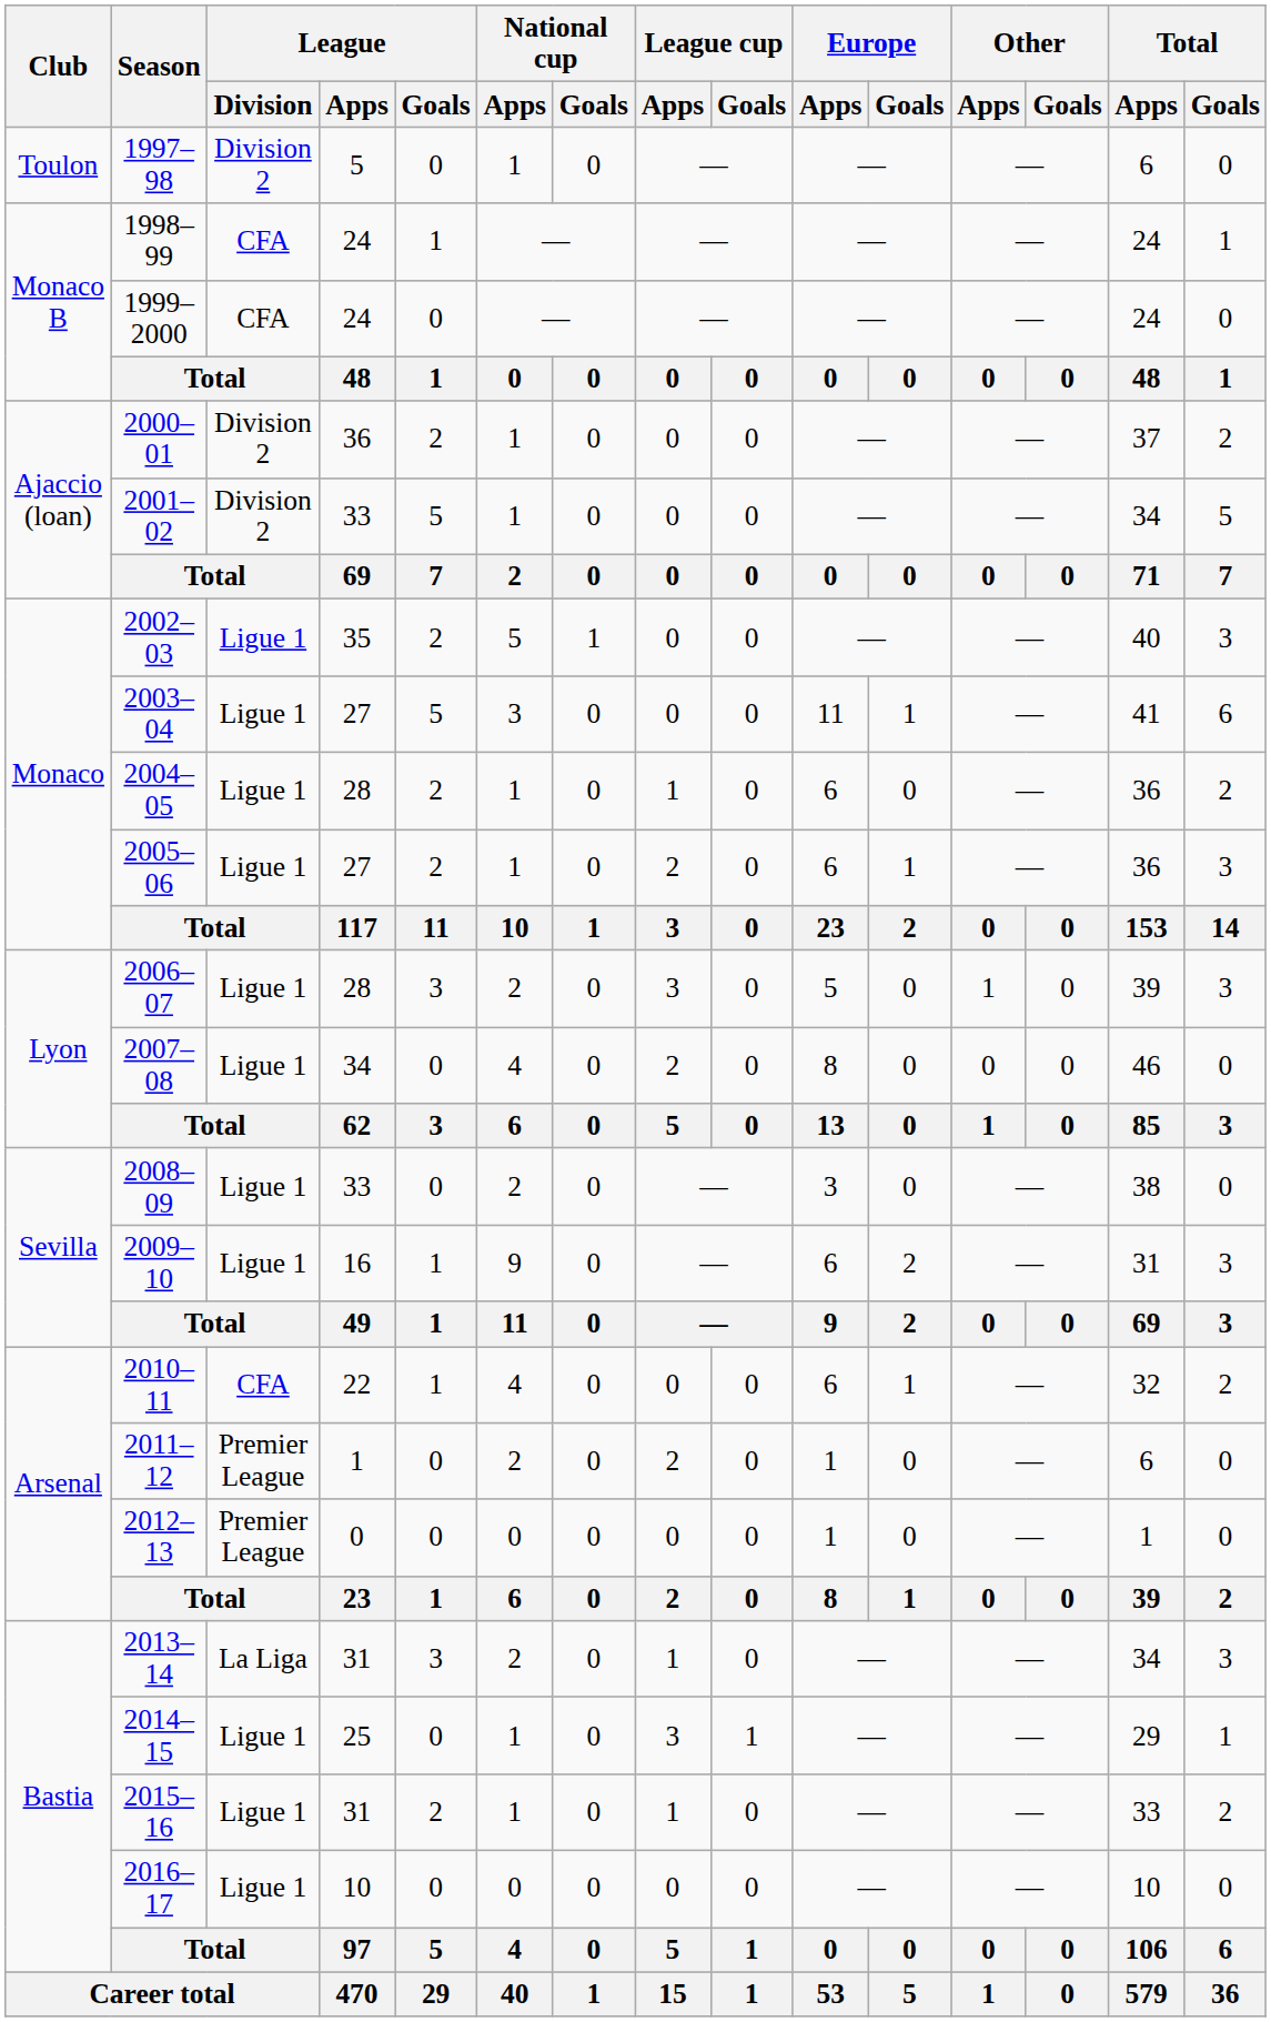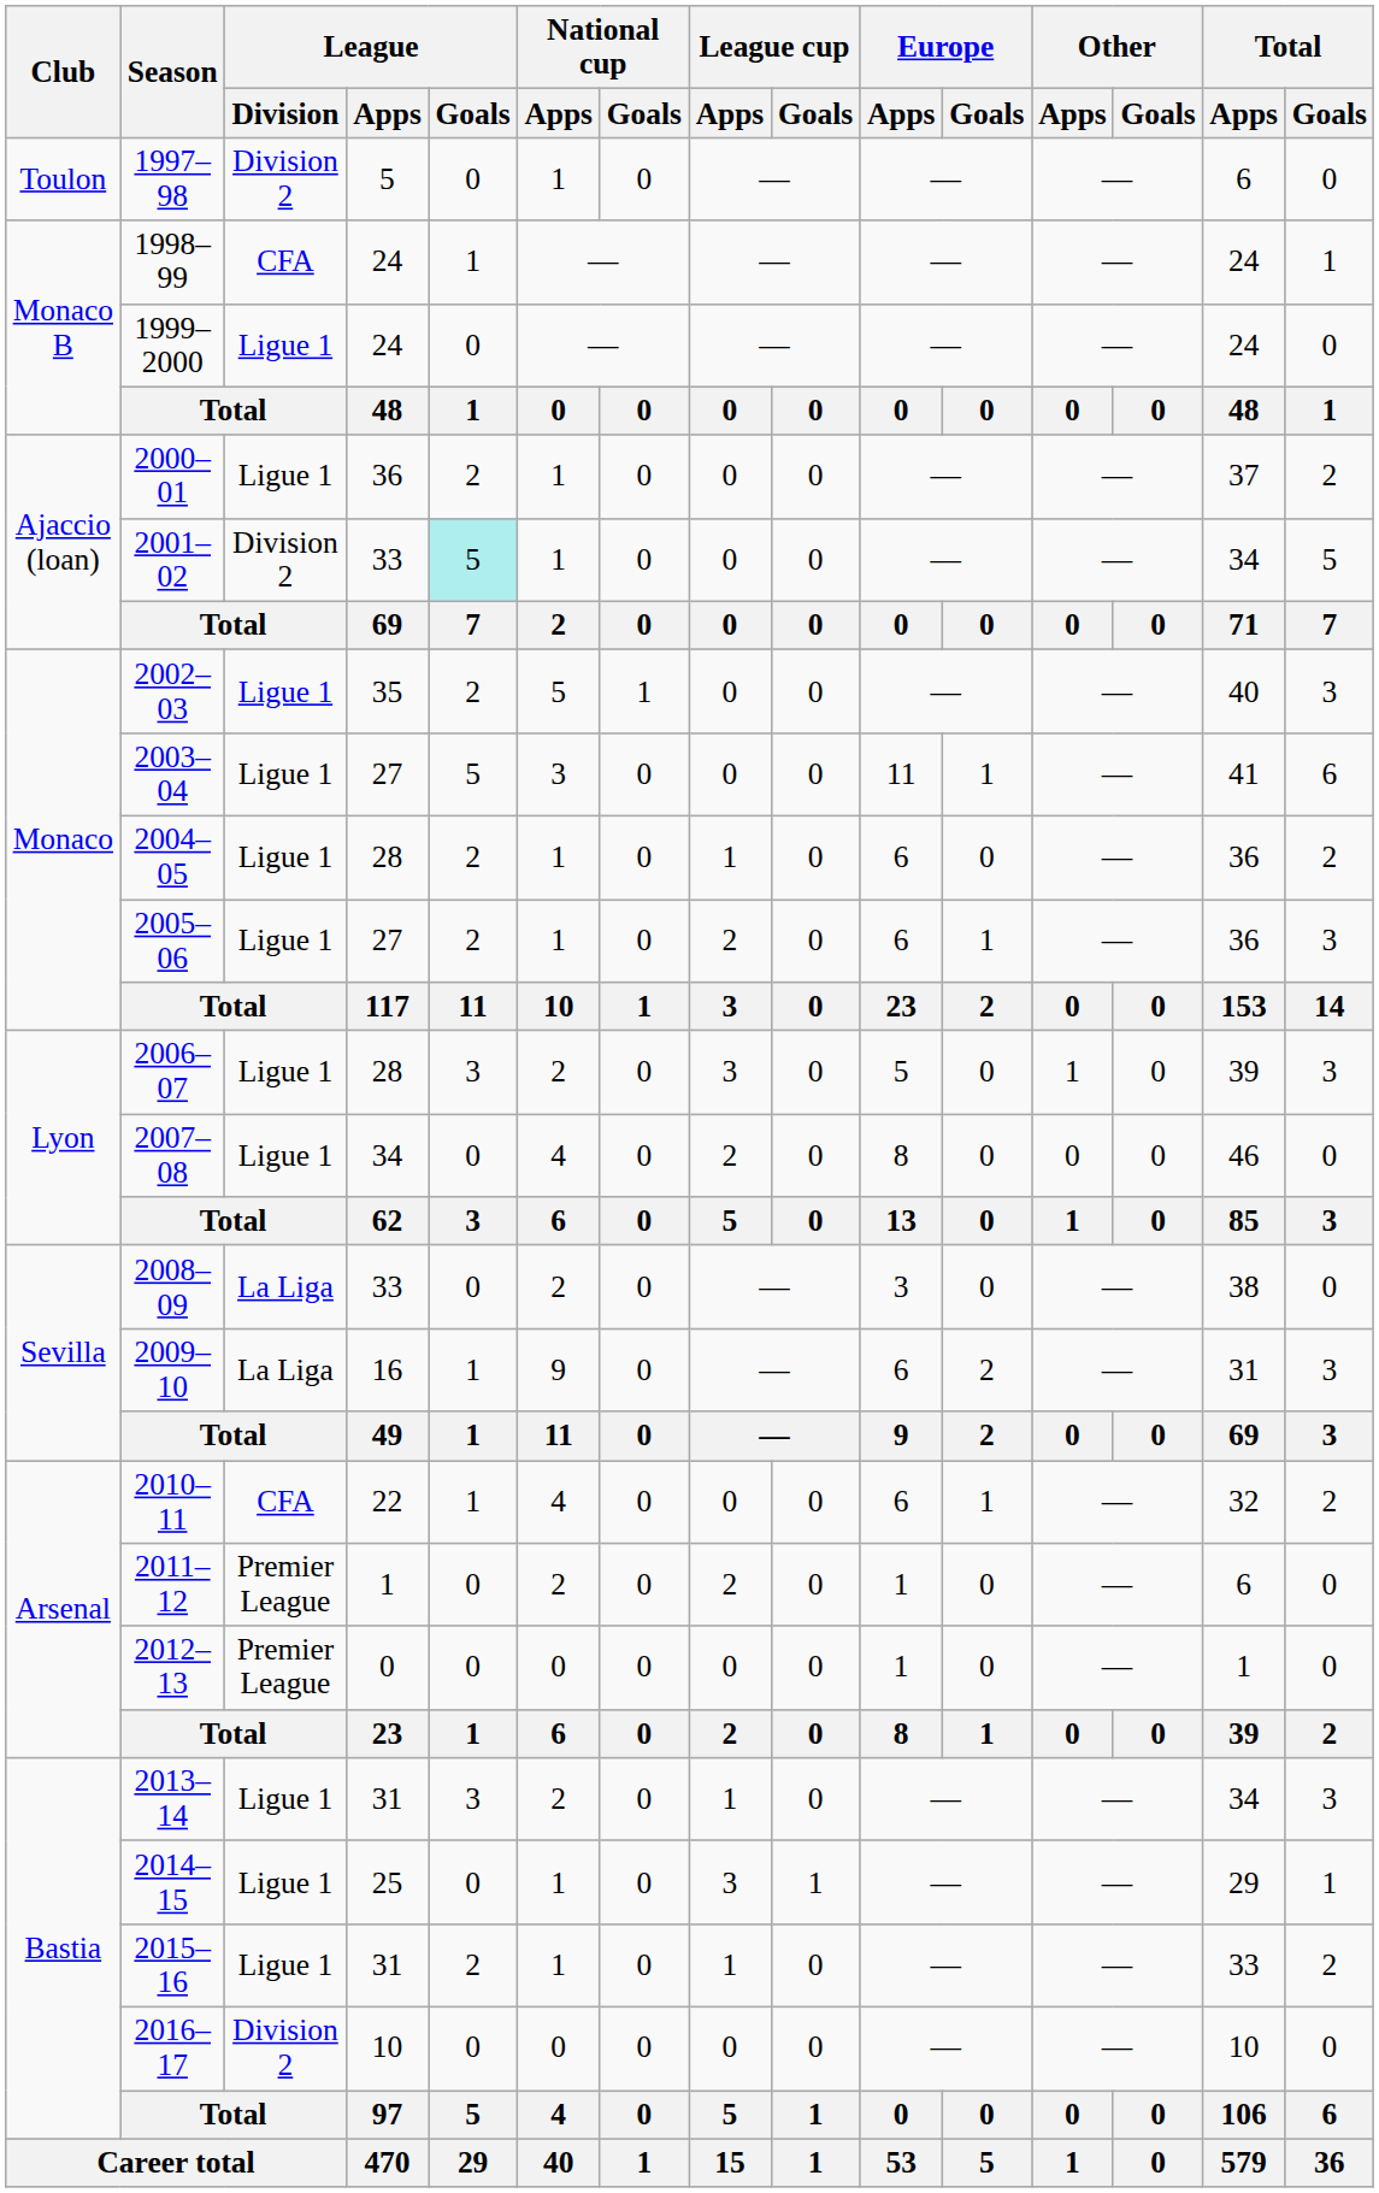 <table class="wikitable" style="text-align: center;">
 <tr>
 <th rowspan="2">Club</th>
 <th rowspan="2">Season</th>
 <th colspan="3">League</th>
 <th colspan="2">National cup</th>
 <th colspan="2">League cup</th>
 <th colspan="2"><a href='#'>Europe</a></th>
 <th colspan="2">Other</th>
 <th colspan="2">Total</th>
 </tr>
 <tr>
 <th>Division</th>
 <th>Apps</th>
 <th>Goals</th>
 <th>Apps</th>
 <th>Goals</th>
 <th>Apps</th>
 <th>Goals</th>
 <th>Apps</th>
 <th>Goals</th>
 <th>Apps</th>
 <th>Goals</th>
 <th>Apps</th>
 <th>Goals</th>
 </tr>
 <tr>
 <td><a href='#'>Toulon</a></td>
 <td><a href='#'>1997–98</a></td>
 <td><a href='#'>Division 2</a></td>
 <td>5</td>
 <td>0</td>
 <td>1</td>
 <td>0</td>
 <td colspan="2">—</td>
 <td colspan="2">—</td>
 <td colspan="2">—</td>
 <td>6</td>
 <td>0</td>
 </tr>
 <tr>
 <td rowspan="3"><a href='#'>Monaco B</a></td>
 <td>1998–99</td>
 <td><a href='#'>CFA</a></td>
 <td>24</td>
 <td>1</td>
 <td colspan="2">—</td>
 <td colspan="2">—</td>
 <td colspan="2">—</td>
 <td colspan="2">—</td>
 <td>24</td>
 <td>1</td>
 </tr>
 <tr>
 <td>1999–2000</td>
-<td>CFA</td>
+<td><a href='#'>Ligue 1</a></td>
 <td>24</td>
 <td>0</td>
 <td colspan="2">—</td>
 <td colspan="2">—</td>
 <td colspan="2">—</td>
 <td colspan="2">—</td>
 <td>24</td>
 <td>0</td>
 </tr>
 <tr>
 <th colspan="2">Total</th>
 <th>48</th>
 <th>1</th>
 <th>0</th>
 <th>0</th>
 <th>0</th>
 <th>0</th>
 <th>0</th>
 <th>0</th>
 <th>0</th>
 <th>0</th>
 <th>48</th>
 <th>1</th>
 </tr>
 <tr>
 <td rowspan="3"><a href='#'>Ajaccio</a> (loan)</td>
 <td><a href='#'>2000–01</a></td>
-<td>Division 2</td>
+<td>Ligue 1</td>
 <td>36</td>
 <td>2</td>
 <td>1</td>
 <td>0</td>
 <td>0</td>
 <td>0</td>
 <td colspan="2">—</td>
 <td colspan="2">—</td>
 <td>37</td>
 <td>2</td>
 </tr>
 <tr>
 <td><a href='#'>2001–02</a></td>
 <td>Division 2</td>
 <td>33</td>
-<td>5</td>
+<td style="background: paleturquoise;">5</td>
 <td>1</td>
 <td>0</td>
 <td>0</td>
 <td>0</td>
 <td colspan="2">—</td>
 <td colspan="2">—</td>
 <td>34</td>
 <td>5</td>
 </tr>
 <tr>
 <th colspan="2">Total</th>
 <th>69</th>
 <th>7</th>
 <th>2</th>
 <th>0</th>
 <th>0</th>
 <th>0</th>
 <th>0</th>
 <th>0</th>
 <th>0</th>
 <th>0</th>
 <th>71</th>
 <th>7</th>
 </tr>
 <tr>
 <td rowspan="5"><a href='#'>Monaco</a></td>
 <td><a href='#'>2002–03</a></td>
 <td><a href='#'>Ligue 1</a></td>
 <td>35</td>
 <td>2</td>
 <td>5</td>
 <td>1</td>
 <td>0</td>
 <td>0</td>
 <td colspan="2">—</td>
 <td colspan="2">—</td>
 <td>40</td>
 <td>3</td>
 </tr>
 <tr>
 <td><a href='#'>2003–04</a></td>
 <td>Ligue 1</td>
 <td>27</td>
 <td>5</td>
 <td>3</td>
 <td>0</td>
 <td>0</td>
 <td>0</td>
 <td>11</td>
 <td>1</td>
 <td colspan="2">—</td>
 <td>41</td>
 <td>6</td>
 </tr>
 <tr>
 <td><a href='#'>2004–05</a></td>
 <td>Ligue 1</td>
 <td>28</td>
 <td>2</td>
 <td>1</td>
 <td>0</td>
 <td>1</td>
 <td>0</td>
 <td>6</td>
 <td>0</td>
 <td colspan="2">—</td>
 <td>36</td>
 <td>2</td>
 </tr>
 <tr>
 <td><a href='#'>2005–06</a></td>
 <td>Ligue 1</td>
 <td>27</td>
 <td>2</td>
 <td>1</td>
 <td>0</td>
 <td>2</td>
 <td>0</td>
 <td>6</td>
 <td>1</td>
 <td colspan="2">—</td>
 <td>36</td>
 <td>3</td>
 </tr>
 <tr>
 <th colspan="2">Total</th>
 <th>117</th>
 <th>11</th>
 <th>10</th>
 <th>1</th>
 <th>3</th>
 <th>0</th>
 <th>23</th>
 <th>2</th>
 <th>0</th>
 <th>0</th>
 <th>153</th>
 <th>14</th>
 </tr>
 <tr>
 <td rowspan="3"><a href='#'>Lyon</a></td>
 <td><a href='#'>2006–07</a></td>
 <td>Ligue 1</td>
 <td>28</td>
 <td>3</td>
 <td>2</td>
 <td>0</td>
 <td>3</td>
 <td>0</td>
 <td>5</td>
 <td>0</td>
 <td>1</td>
 <td>0</td>
 <td>39</td>
 <td>3</td>
 </tr>
 <tr>
 <td><a href='#'>2007–08</a></td>
 <td>Ligue 1</td>
 <td>34</td>
 <td>0</td>
 <td>4</td>
 <td>0</td>
 <td>2</td>
 <td>0</td>
 <td>8</td>
 <td>0</td>
 <td>0</td>
 <td>0</td>
 <td>46</td>
 <td>0</td>
 </tr>
 <tr>
 <th colspan="2">Total</th>
 <th>62</th>
 <th>3</th>
 <th>6</th>
 <th>0</th>
 <th>5</th>
 <th>0</th>
 <th>13</th>
 <th>0</th>
 <th>1</th>
 <th>0</th>
 <th>85</th>
 <th>3</th>
 </tr>
 <tr>
 <td rowspan="3"><a href='#'>Sevilla</a></td>
 <td><a href='#'>2008–09</a></td>
-<td>Ligue 1</td>
+<td><a href='#'>La Liga</a></td>
 <td>33</td>
 <td>0</td>
 <td>2</td>
 <td>0</td>
 <td colspan="2">—</td>
 <td>3</td>
 <td>0</td>
 <td colspan="2">—</td>
 <td>38</td>
 <td>0</td>
 </tr>
 <tr>
 <td><a href='#'>2009–10</a></td>
-<td>Ligue 1</td>
+<td>La Liga</td>
 <td>16</td>
 <td>1</td>
 <td>9</td>
 <td>0</td>
 <td colspan="2">—</td>
 <td>6</td>
 <td>2</td>
 <td colspan="2">—</td>
 <td>31</td>
 <td>3</td>
 </tr>
 <tr>
 <th colspan="2">Total</th>
 <th>49</th>
 <th>1</th>
 <th>11</th>
 <th>0</th>
 <th colspan="2">—</th>
 <th>9</th>
 <th>2</th>
 <th>0</th>
 <th>0</th>
 <th>69</th>
 <th>3</th>
 </tr>
 <tr>
 <td rowspan="4"><a href='#'>Arsenal</a></td>
 <td><a href='#'>2010–11</a></td>
 <td><a href='#'>CFA</a></td>
 <td>22</td>
 <td>1</td>
 <td>4</td>
 <td>0</td>
 <td>0</td>
 <td>0</td>
 <td>6</td>
 <td>1</td>
 <td colspan="2">—</td>
 <td>32</td>
 <td>2</td>
 </tr>
 <tr>
 <td><a href='#'>2011–12</a></td>
 <td>Premier League</td>
 <td>1</td>
 <td>0</td>
 <td>2</td>
 <td>0</td>
 <td>2</td>
 <td>0</td>
 <td>1</td>
 <td>0</td>
 <td colspan="2">—</td>
 <td>6</td>
 <td>0</td>
 </tr>
 <tr>
 <td><a href='#'>2012–13</a></td>
 <td>Premier League</td>
 <td>0</td>
 <td>0</td>
 <td>0</td>
 <td>0</td>
 <td>0</td>
 <td>0</td>
 <td>1</td>
 <td>0</td>
 <td colspan="2">—</td>
 <td>1</td>
 <td>0</td>
 </tr>
 <tr>
 <th colspan="2">Total</th>
 <th>23</th>
 <th>1</th>
 <th>6</th>
 <th>0</th>
 <th>2</th>
 <th>0</th>
 <th>8</th>
 <th>1</th>
 <th>0</th>
 <th>0</th>
 <th>39</th>
 <th>2</th>
 </tr>
 <tr>
 <td rowspan="5"><a href='#'>Bastia</a></td>
 <td><a href='#'>2013–14</a></td>
-<td>La Liga</td>
+<td>Ligue 1</td>
 <td>31</td>
 <td>3</td>
 <td>2</td>
 <td>0</td>
 <td>1</td>
 <td>0</td>
 <td colspan="2">—</td>
 <td colspan="2">—</td>
 <td>34</td>
 <td>3</td>
 </tr>
 <tr>
 <td><a href='#'>2014–15</a></td>
 <td>Ligue 1</td>
 <td>25</td>
 <td>0</td>
 <td>1</td>
 <td>0</td>
 <td>3</td>
 <td>1</td>
 <td colspan="2">—</td>
 <td colspan="2">—</td>
 <td>29</td>
 <td>1</td>
 </tr>
 <tr>
 <td><a href='#'>2015–16</a></td>
 <td>Ligue 1</td>
 <td>31</td>
 <td>2</td>
 <td>1</td>
 <td>0</td>
 <td>1</td>
 <td>0</td>
 <td colspan="2">—</td>
 <td colspan="2">—</td>
 <td>33</td>
 <td>2</td>
 </tr>
 <tr>
 <td><a href='#'>2016–17</a></td>
-<td>Ligue 1</td>
+<td><a href='#'>Division 2</a></td>
 <td>10</td>
 <td>0</td>
 <td>0</td>
 <td>0</td>
 <td>0</td>
 <td>0</td>
 <td colspan="2">—</td>
 <td colspan="2">—</td>
 <td>10</td>
 <td>0</td>
 </tr>
 <tr>
 <th colspan="2">Total</th>
 <th>97</th>
 <th>5</th>
 <th>4</th>
 <th>0</th>
 <th>5</th>
 <th>1</th>
 <th>0</th>
 <th>0</th>
 <th>0</th>
 <th>0</th>
 <th>106</th>
 <th>6</th>
 </tr>
 <tr>
 <th colspan="3">Career total</th>
 <th>470</th>
 <th>29</th>
 <th>40</th>
 <th>1</th>
 <th>15</th>
 <th>1</th>
 <th>53</th>
 <th>5</th>
 <th>1</th>
 <th>0</th>
 <th>579</th>
 <th>36</th>
 </tr>
 </table>
